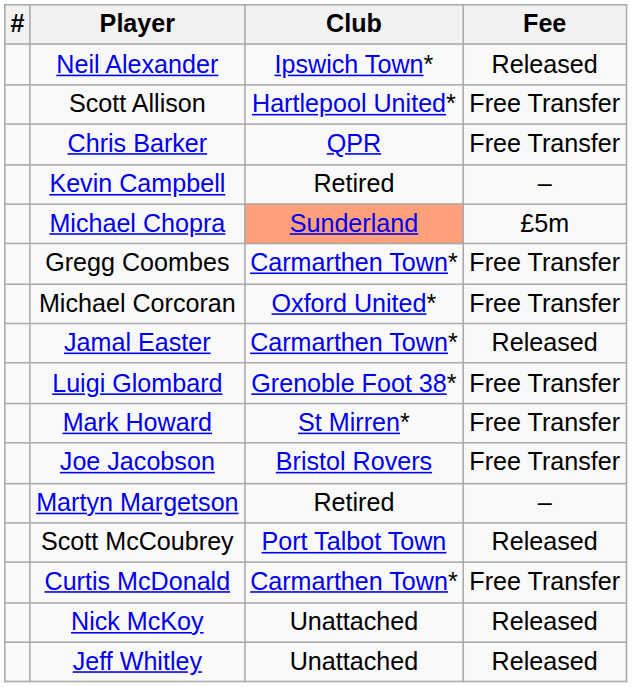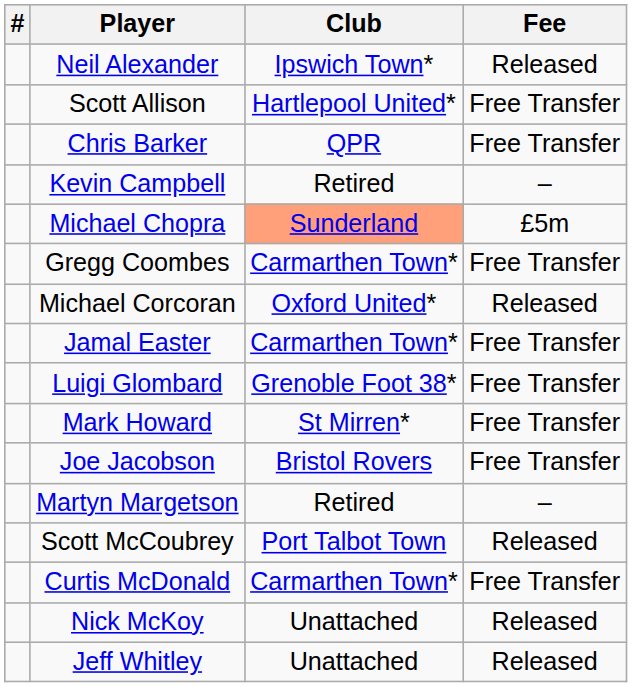 <table class="wikitable" style="text-align: center">
 <tr>
 <th>#</th>
 <th>Player</th>
 <th>Club</th>
 <th>Fee</th>
 </tr>
 <tr>
 <td></td>
 <td><a href='#'>Neil Alexander</a></td>
 <td><a href='#'>Ipswich Town</a>*</td>
 <td>Released</td>
 </tr>
 <tr>
 <td></td>
 <td>Scott Allison</td>
 <td><a href='#'>Hartlepool United</a>*</td>
 <td>Free Transfer</td>
 </tr>
 <tr>
 <td></td>
 <td><a href='#'>Chris Barker</a></td>
 <td><a href='#'>QPR</a></td>
 <td>Free Transfer</td>
 </tr>
 <tr>
 <td></td>
 <td><a href='#'>Kevin Campbell</a></td>
 <td>Retired</td>
 <td>–</td>
 </tr>
 <tr>
 <td></td>
 <td><a href='#'>Michael Chopra</a></td>
 <td style="background: lightsalmon;"><a href='#'>Sunderland</a></td>
 <td>£5m</td>
 </tr>
 <tr>
 <td></td>
 <td>Gregg Coombes</td>
 <td><a href='#'>Carmarthen Town</a>*</td>
 <td>Free Transfer</td>
 </tr>
 <tr>
 <td></td>
 <td>Michael Corcoran</td>
 <td><a href='#'>Oxford United</a>*</td>
-<td>Free Transfer</td>
+<td>Released</td>
 </tr>
 <tr>
 <td></td>
 <td><a href='#'>Jamal Easter</a></td>
 <td><a href='#'>Carmarthen Town</a>*</td>
-<td>Released</td>
+<td>Free Transfer</td>
 </tr>
 <tr>
 <td></td>
 <td><a href='#'>Luigi Glombard</a></td>
 <td><a href='#'>Grenoble Foot 38</a>*</td>
 <td>Free Transfer</td>
 </tr>
 <tr>
 <td></td>
 <td><a href='#'>Mark Howard</a></td>
 <td><a href='#'>St Mirren</a>*</td>
 <td>Free Transfer</td>
 </tr>
 <tr>
 <td></td>
 <td><a href='#'>Joe Jacobson</a></td>
 <td><a href='#'>Bristol Rovers</a></td>
 <td>Free Transfer</td>
 </tr>
 <tr>
 <td></td>
 <td><a href='#'>Martyn Margetson</a></td>
 <td>Retired</td>
 <td>–</td>
 </tr>
 <tr>
 <td></td>
 <td>Scott McCoubrey</td>
 <td><a href='#'>Port Talbot Town</a></td>
 <td>Released</td>
 </tr>
 <tr>
 <td></td>
 <td><a href='#'>Curtis McDonald</a></td>
 <td><a href='#'>Carmarthen Town</a>*</td>
 <td>Free Transfer</td>
 </tr>
 <tr>
 <td></td>
 <td><a href='#'>Nick McKoy</a></td>
 <td>Unattached</td>
 <td>Released</td>
 </tr>
 <tr>
 <td></td>
 <td><a href='#'>Jeff Whitley</a></td>
 <td>Unattached</td>
 <td>Released</td>
 </tr>
 </table>
